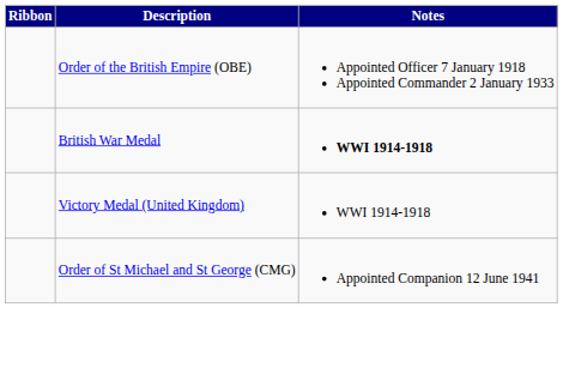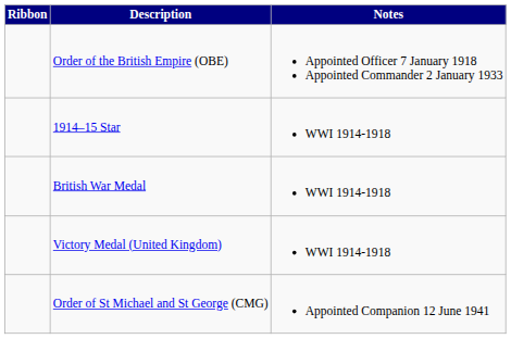 <table class="wikitable">
 <tr style="background:Navy;color:White" align="center">
 <td><strong>Ribbon</strong></td>
 <td><strong>Description</strong></td>
 <td><strong>Notes</strong></td>
 </tr>
 <tr>
 <td></td>
 <td><a href='#'>Order of the British Empire</a> (OBE)</td>
 <td><br><ul><li>Appointed Officer 7 January 1918</li><li>Appointed Commander 2 January 1933</li></ul></td>
 </tr>
 <tr>
 <td></td>
+<td><a href='#'>1914–15 Star</a></td>
+<td><br><ul><li>WWI 1914-1918</li></ul></td>
+</tr>
+<tr>
+<td></td>
 <td><a href='#'>British War Medal</a></td>
-<td><strong><br><ul><li>WWI 1914-1918</li></ul></strong></td>
+<td><br><ul><li>WWI 1914-1918</li></ul></td>
 </tr>
 <tr>
 <td></td>
 <td><a href='#'>Victory Medal (United Kingdom)</a></td>
 <td><br><ul><li>WWI 1914-1918</li></ul></td>
 </tr>
 <tr>
 <td></td>
 <td><a href='#'>Order of St Michael and St George</a> (CMG)</td>
 <td><br><ul><li>Appointed Companion 12 June 1941</li></ul></td>
 </tr>
 </table>
